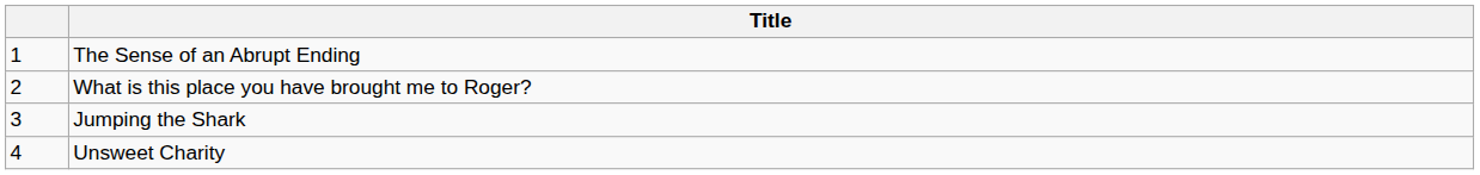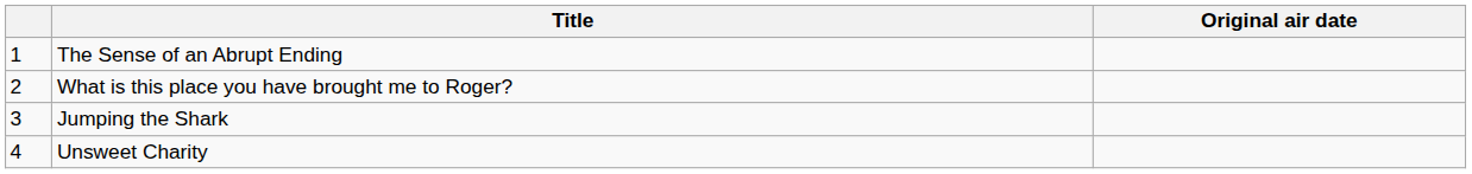 <table class="wikitable sortable" style="width:90%; ">
 <tr>
 <th></th>
 <th>Title</th>
+<th>Original air date</th>
 </tr>
 <tr>
 <td>1</td>
 <td>The Sense of an Abrupt Ending</td>
+<td></td>
 </tr>
 <tr>
 <td>2</td>
 <td>What is this place you have brought me to Roger?</td>
+<td></td>
 </tr>
 <tr>
 <td>3</td>
 <td>Jumping the Shark</td>
+<td></td>
 </tr>
 <tr>
 <td>4</td>
 <td>Unsweet Charity</td>
+<td></td>
 </tr>
 </table>
